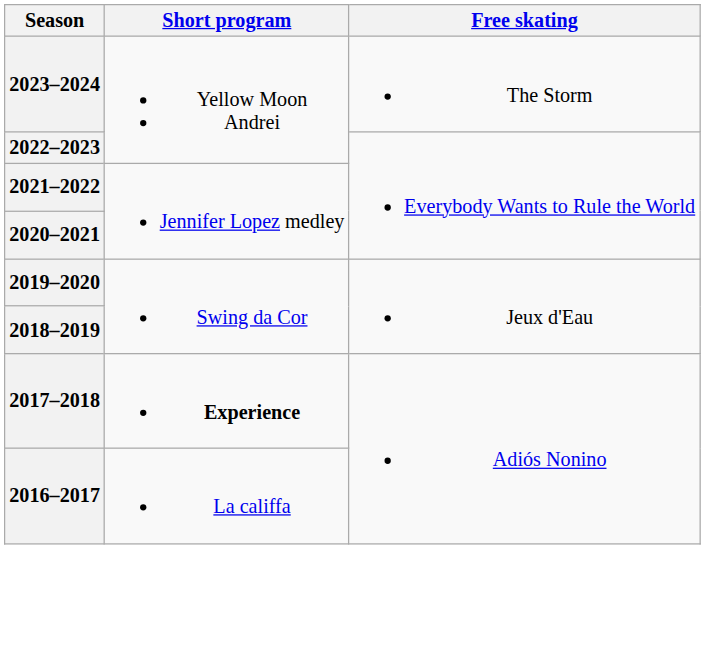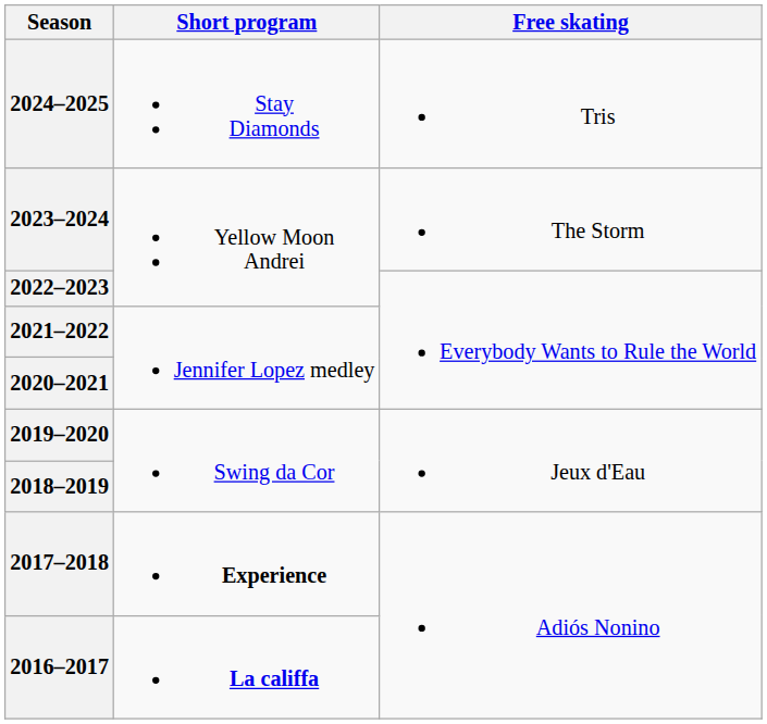 <table class=wikitable style=text-align:center>
 <tr>
 <th>Season</th>
 <th><a href='#'>Short program</a></th>
 <th><a href='#'>Free skating</a></th>
+</tr>
+<tr>
+<th>2024–2025 <br> </th>
+<td><br><ul><li><a href='#'>Stay</a> <br> </li><li><a href='#'>Diamonds</a> <br> </li></ul></td>
+<td><br><ul><li>Tris <br> </li></ul></td>
 </tr>
 <tr>
 <th>2023–2024 <br> </th>
 <td rowspan=2><br><ul><li>Yellow Moon <br> </li><li>Andrei  <br></li></ul></td>
 <td><br><ul><li>The Storm <br></li></ul></td>
 </tr>
 <tr>
 <th>2022–2023 <br> </th>
 <td rowspan=3><br><ul><li><a href='#'>Everybody Wants to Rule the World</a> <br></li></ul></td>
 </tr>
 <tr>
 <th>2021–2022 <br></th>
 <td rowspan=2><br><ul><li><a href='#'>Jennifer Lopez</a> medley <br></li></ul></td>
 </tr>
 <tr>
 <th>2020–2021 <br> </th>
 </tr>
 <tr>
 <th>2019–2020 <br> </th>
 <td rowspan=2><br><ul><li><a href='#'>Swing da Cor</a> <br></li></ul></td>
 <td rowspan=2><br><ul><li>Jeux d'Eau <br></li></ul></td>
 </tr>
 <tr>
 <th>2018–2019 <br> </th>
 </tr>
 <tr>
 <th>2017–2018 <br> </th>
 <td><strong><br><ul><li>Experience <br></li></ul></strong></td>
 <td rowspan=2><br><ul><li><a href='#'>Adiós Nonino</a> <br></li></ul></td>
 </tr>
 <tr>
 <th>2016–2017 <br> </th>
-<td><br><ul><li><a href='#'>La califfa</a> <br></li></ul></td>
+<td><strong><br><ul><li><a href='#'>La califfa</a> <br></li></ul></strong></td>
 </tr>
 </table>
